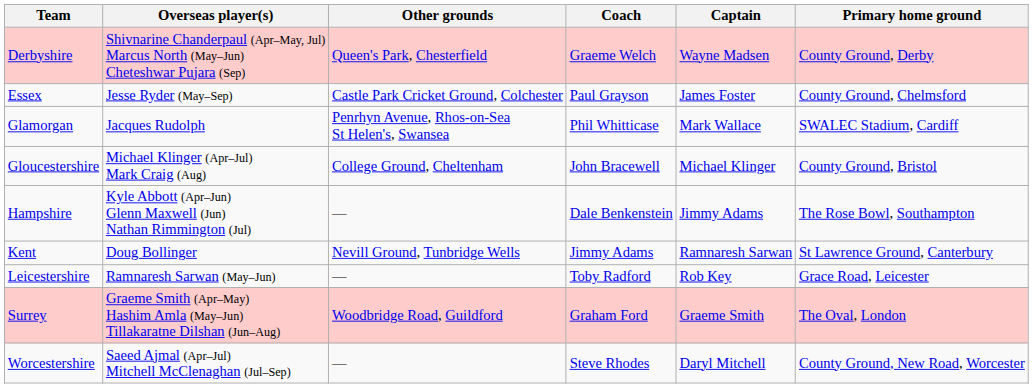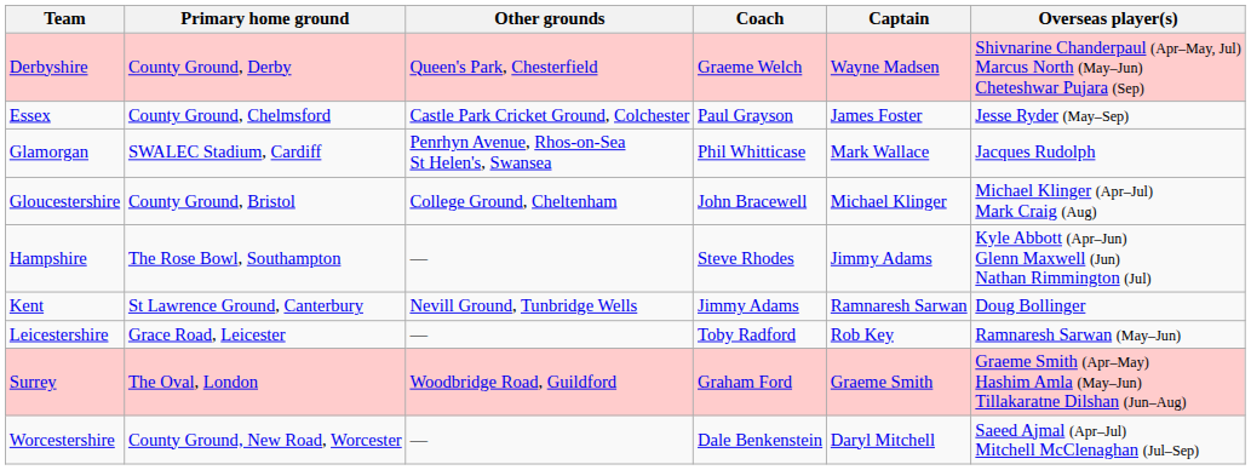 <table class="wikitable sortable">
 <tr>
 <th>Team</th>
-<th>Overseas player(s)</th>
+<th>Primary home ground</th>
 <th>Other grounds</th>
 <th>Coach</th>
 <th>Captain</th>
-<th>Primary home ground</th>
+<th>Overseas player(s)</th>
 </tr>
 <tr style="background-color:#ffcccc">
 <td><a href='#'>Derbyshire</a></td>
-<td> <a href='#'>Shivnarine Chanderpaul</a> <small>(Apr–May, Jul)</small><br> <a href='#'>Marcus North</a> <small>(May–Jun)</small><br> <a href='#'>Cheteshwar Pujara</a> <small>(Sep)</small></td>
+<td><a href='#'>County Ground</a>, <a href='#'>Derby</a></td>
 <td><a href='#'>Queen's Park</a>, <a href='#'>Chesterfield</a></td>
 <td> <a href='#'>Graeme Welch</a></td>
 <td> <a href='#'>Wayne Madsen</a></td>
-<td><a href='#'>County Ground</a>, <a href='#'>Derby</a></td>
+<td> <a href='#'>Shivnarine Chanderpaul</a> <small>(Apr–May, Jul)</small><br> <a href='#'>Marcus North</a> <small>(May–Jun)</small><br> <a href='#'>Cheteshwar Pujara</a> <small>(Sep)</small></td>
 </tr>
 <tr>
 <td><a href='#'>Essex</a></td>
-<td> <a href='#'>Jesse Ryder</a> <small>(May–Sep)</small></td>
+<td><a href='#'>County Ground</a>, <a href='#'>Chelmsford</a></td>
 <td><a href='#'>Castle Park Cricket Ground</a>, <a href='#'>Colchester</a></td>
 <td> <a href='#'>Paul Grayson</a></td>
 <td> <a href='#'>James Foster</a></td>
-<td><a href='#'>County Ground</a>, <a href='#'>Chelmsford</a></td>
+<td> <a href='#'>Jesse Ryder</a> <small>(May–Sep)</small></td>
 </tr>
 <tr>
 <td><a href='#'>Glamorgan</a></td>
-<td> <a href='#'>Jacques Rudolph</a></td>
+<td><a href='#'>SWALEC Stadium</a>, <a href='#'>Cardiff</a></td>
 <td><a href='#'>Penrhyn Avenue</a>, <a href='#'>Rhos-on-Sea</a><br><a href='#'>St Helen's</a>, <a href='#'>Swansea</a></td>
 <td> <a href='#'>Phil Whitticase</a></td>
 <td> <a href='#'>Mark Wallace</a></td>
-<td><a href='#'>SWALEC Stadium</a>, <a href='#'>Cardiff</a></td>
+<td> <a href='#'>Jacques Rudolph</a></td>
 </tr>
 <tr>
 <td><a href='#'>Gloucestershire</a></td>
-<td> <a href='#'>Michael Klinger</a> <small>(Apr–Jul)</small><br> <a href='#'>Mark Craig</a> <small>(Aug)</small></td>
+<td><a href='#'>County Ground</a>, <a href='#'>Bristol</a></td>
 <td><a href='#'>College Ground</a>, <a href='#'>Cheltenham</a></td>
 <td> <a href='#'>John Bracewell</a></td>
 <td> <a href='#'>Michael Klinger</a></td>
-<td><a href='#'>County Ground</a>, <a href='#'>Bristol</a></td>
+<td> <a href='#'>Michael Klinger</a> <small>(Apr–Jul)</small><br> <a href='#'>Mark Craig</a> <small>(Aug)</small></td>
 </tr>
 <tr>
 <td><a href='#'>Hampshire</a></td>
+<td><a href='#'>The Rose Bowl</a>, <a href='#'>Southampton</a></td>
+<td>—</td>
+<td> <a href='#'>Steve Rhodes</a></td>
+<td> <a href='#'>Jimmy Adams</a></td>
 <td> <a href='#'>Kyle Abbott</a> <small>(Apr–Jun)</small><br> <a href='#'>Glenn Maxwell</a> <small>(Jun)</small><br> <a href='#'>Nathan Rimmington</a> <small>(Jul)</small></td>
-<td>—</td>
-<td> <a href='#'>Dale Benkenstein</a></td>
-<td> <a href='#'>Jimmy Adams</a></td>
-<td><a href='#'>The Rose Bowl</a>, <a href='#'>Southampton</a></td>
 </tr>
 <tr>
 <td><a href='#'>Kent</a></td>
-<td> <a href='#'>Doug Bollinger</a></td>
+<td><a href='#'>St Lawrence Ground</a>, <a href='#'>Canterbury</a></td>
 <td><a href='#'>Nevill Ground</a>, <a href='#'>Tunbridge Wells</a></td>
 <td> <a href='#'>Jimmy Adams</a></td>
 <td> <a href='#'>Ramnaresh Sarwan</a></td>
-<td><a href='#'>St Lawrence Ground</a>, <a href='#'>Canterbury</a></td>
+<td> <a href='#'>Doug Bollinger</a></td>
 </tr>
 <tr>
 <td><a href='#'>Leicestershire</a></td>
-<td> <a href='#'>Ramnaresh Sarwan</a> <small>(May–Jun)</small></td>
+<td><a href='#'>Grace Road</a>, <a href='#'>Leicester</a></td>
 <td>—</td>
 <td> <a href='#'>Toby Radford</a></td>
 <td> <a href='#'>Rob Key</a></td>
-<td><a href='#'>Grace Road</a>, <a href='#'>Leicester</a></td>
+<td> <a href='#'>Ramnaresh Sarwan</a> <small>(May–Jun)</small></td>
 </tr>
 <tr style="background-color:#ffcccc">
 <td><a href='#'>Surrey</a></td>
-<td> <a href='#'>Graeme Smith</a> <small>(Apr–May)</small><br> <a href='#'>Hashim Amla</a> <small>(May–Jun)</small><br> <a href='#'>Tillakaratne Dilshan</a> <small>(Jun–Aug)</small></td>
+<td><a href='#'>The Oval</a>, <a href='#'>London</a></td>
 <td><a href='#'>Woodbridge Road</a>, <a href='#'>Guildford</a></td>
 <td> <a href='#'>Graham Ford</a></td>
 <td> <a href='#'>Graeme Smith</a></td>
-<td><a href='#'>The Oval</a>, <a href='#'>London</a></td>
+<td> <a href='#'>Graeme Smith</a> <small>(Apr–May)</small><br> <a href='#'>Hashim Amla</a> <small>(May–Jun)</small><br> <a href='#'>Tillakaratne Dilshan</a> <small>(Jun–Aug)</small></td>
 </tr>
 <tr>
 <td><a href='#'>Worcestershire</a></td>
+<td><a href='#'>County Ground, New Road</a>, <a href='#'>Worcester</a></td>
+<td>—</td>
+<td> <a href='#'>Dale Benkenstein</a></td>
+<td> <a href='#'>Daryl Mitchell</a></td>
 <td> <a href='#'>Saeed Ajmal</a> <small>(Apr–Jul)</small><br> <a href='#'>Mitchell McClenaghan</a> <small>(Jul–Sep)</small></td>
-<td>—</td>
-<td> <a href='#'>Steve Rhodes</a></td>
-<td> <a href='#'>Daryl Mitchell</a></td>
-<td><a href='#'>County Ground, New Road</a>, <a href='#'>Worcester</a></td>
 </tr>
 </table>
